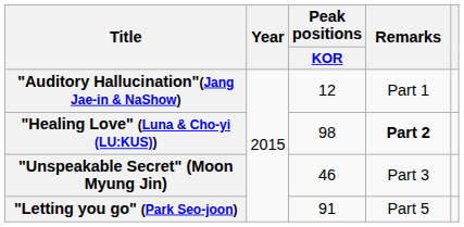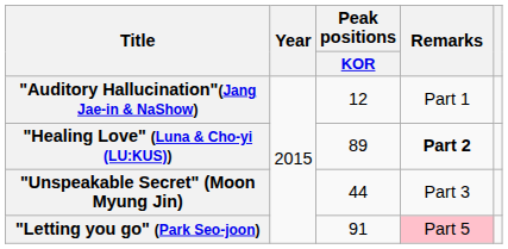 <table class="wikitable plainrowheaders" style="text-align:center;">
 <tr>
 <th scope="col" rowspan="2" style="width:15em;">Title</th>
 <th scope="col" rowspan="2" style="width:2em;">Year</th>
 <th scope="col">Peak<br>positions</th>
 <th scope="col" rowspan="2" style="width:5em;">Remarks</th>
 <th rowspan="2"></th>
 </tr>
 <tr>
 <th scope="col" style="width:2.5em;font-size:90%;"><a href='#'>KOR</a></th>
 </tr>
 <tr>
 <th scope="row">"Auditory Hallucination"<small>(<a href='#'>Jang Jae-in & NaShow</a>)</small></th>
 <td rowspan="8">2015</td>
 <td>12</td>
 <td>Part 1</td>
 <td></td>
 </tr>
 <tr>
 <th scope="row">"Healing Love" <small>(<a href='#'>Luna & Cho-yi (LU:KUS)</a>)</small></th>
-<td>98</td>
+<td>89</td>
 <td><strong>Part 2</strong></td>
 <td></td>
 </tr>
 <tr>
 <th scope="row">"Unspeakable Secret" (Moon Myung Jin)</th>
-<td>46</td>
+<td>44</td>
 <td>Part 3</td>
 <td></td>
 </tr>
 <tr>
 <th scope="row">"Letting you go" <small>(<a href='#'>Park Seo-joon</a>)</small></th>
 <td>91</td>
-<td>Part 5</td>
+<td style="background: pink;">Part 5</td>
 <td></td>
 </tr>
 </table>
